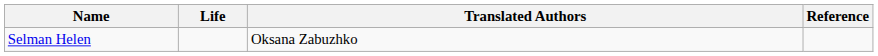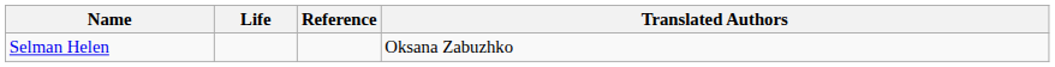 <table class="wikitable sortable">
 <tr>
 <th width="20%">Name</th>
 <th width="8%">Life</th>
+<th width="8%   ">Reference</th>
 <th width="*">Translated Authors</th>
-<th width="8%   ">Reference</th>
 </tr>
 <tr>
 <td><a href='#'>Selman Helen</a></td>
 <td></td>
+<td></td>
 <td>Oksana Zabuzhko</td>
-<td></td>
 </tr>
 </table>
